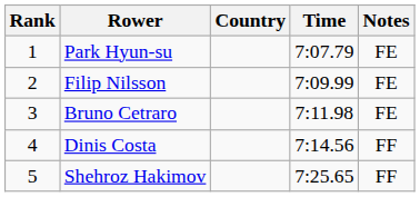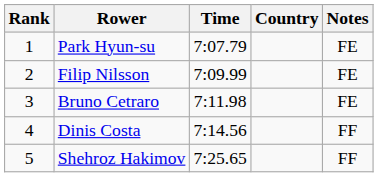 <table class="wikitable" style="text-align:center">
 <tr>
 <th>Rank</th>
 <th>Rower</th>
+<th>Time</th>
 <th>Country</th>
-<th>Time</th>
 <th>Notes</th>
 </tr>
 <tr>
 <td>1</td>
 <td align="left"><a href='#'>Park Hyun-su</a></td>
+<td>7:07.79</td>
 <td align="left"></td>
-<td>7:07.79</td>
 <td>FE</td>
 </tr>
 <tr>
 <td>2</td>
 <td align="left"><a href='#'>Filip Nilsson</a></td>
+<td>7:09.99</td>
 <td align="left"></td>
-<td>7:09.99</td>
 <td>FE</td>
 </tr>
 <tr>
 <td>3</td>
 <td align="left"><a href='#'>Bruno Cetraro</a></td>
+<td>7:11.98</td>
 <td align="left"></td>
-<td>7:11.98</td>
 <td>FE</td>
 </tr>
 <tr>
 <td>4</td>
 <td align="left"><a href='#'>Dinis Costa</a></td>
+<td>7:14.56</td>
 <td align="left"></td>
-<td>7:14.56</td>
 <td>FF</td>
 </tr>
 <tr>
 <td>5</td>
 <td align="left"><a href='#'>Shehroz Hakimov</a></td>
+<td>7:25.65</td>
 <td align="left"></td>
-<td>7:25.65</td>
 <td>FF</td>
 </tr>
 </table>
